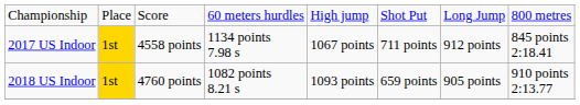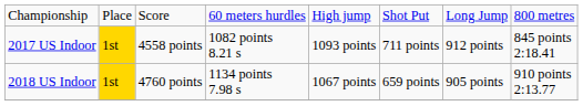 <table class="wikitable">
 <tr>
 <td>Championship</td>
 <td>Place</td>
 <td>Score</td>
 <td><a href='#'>60 meters hurdles</a></td>
 <td><a href='#'>High jump</a></td>
 <td><a href='#'>Shot Put</a></td>
 <td><a href='#'>Long Jump</a></td>
 <td><a href='#'>800 metres</a></td>
 </tr>
 <tr>
 <td><a href='#'>2017 US Indoor</a></td>
 <td bgcolor=gold>1st</td>
 <td>4558 points</td>
-<td>1134 points <br>7.98 s</td>
-<td>1067 points <br></td>
+<td>1082 points <br>8.21 s</td>
+<td>1093 points <br></td>
 <td>711 points <br></td>
 <td>912 points <br></td>
 <td>845 points<br>2:18.41</td>
 </tr>
 <tr>
 <td><a href='#'>2018 US Indoor</a></td>
 <td bgcolor=gold>1st</td>
 <td>4760 points</td>
-<td>1082 points <br>8.21 s</td>
-<td>1093 points <br></td>
+<td>1134 points <br>7.98 s</td>
+<td>1067 points <br></td>
 <td>659 points <br></td>
 <td>905 points <br></td>
 <td>910 points<br>2:13.77</td>
 </tr>
 <tr>
 </tr>
 </table>
